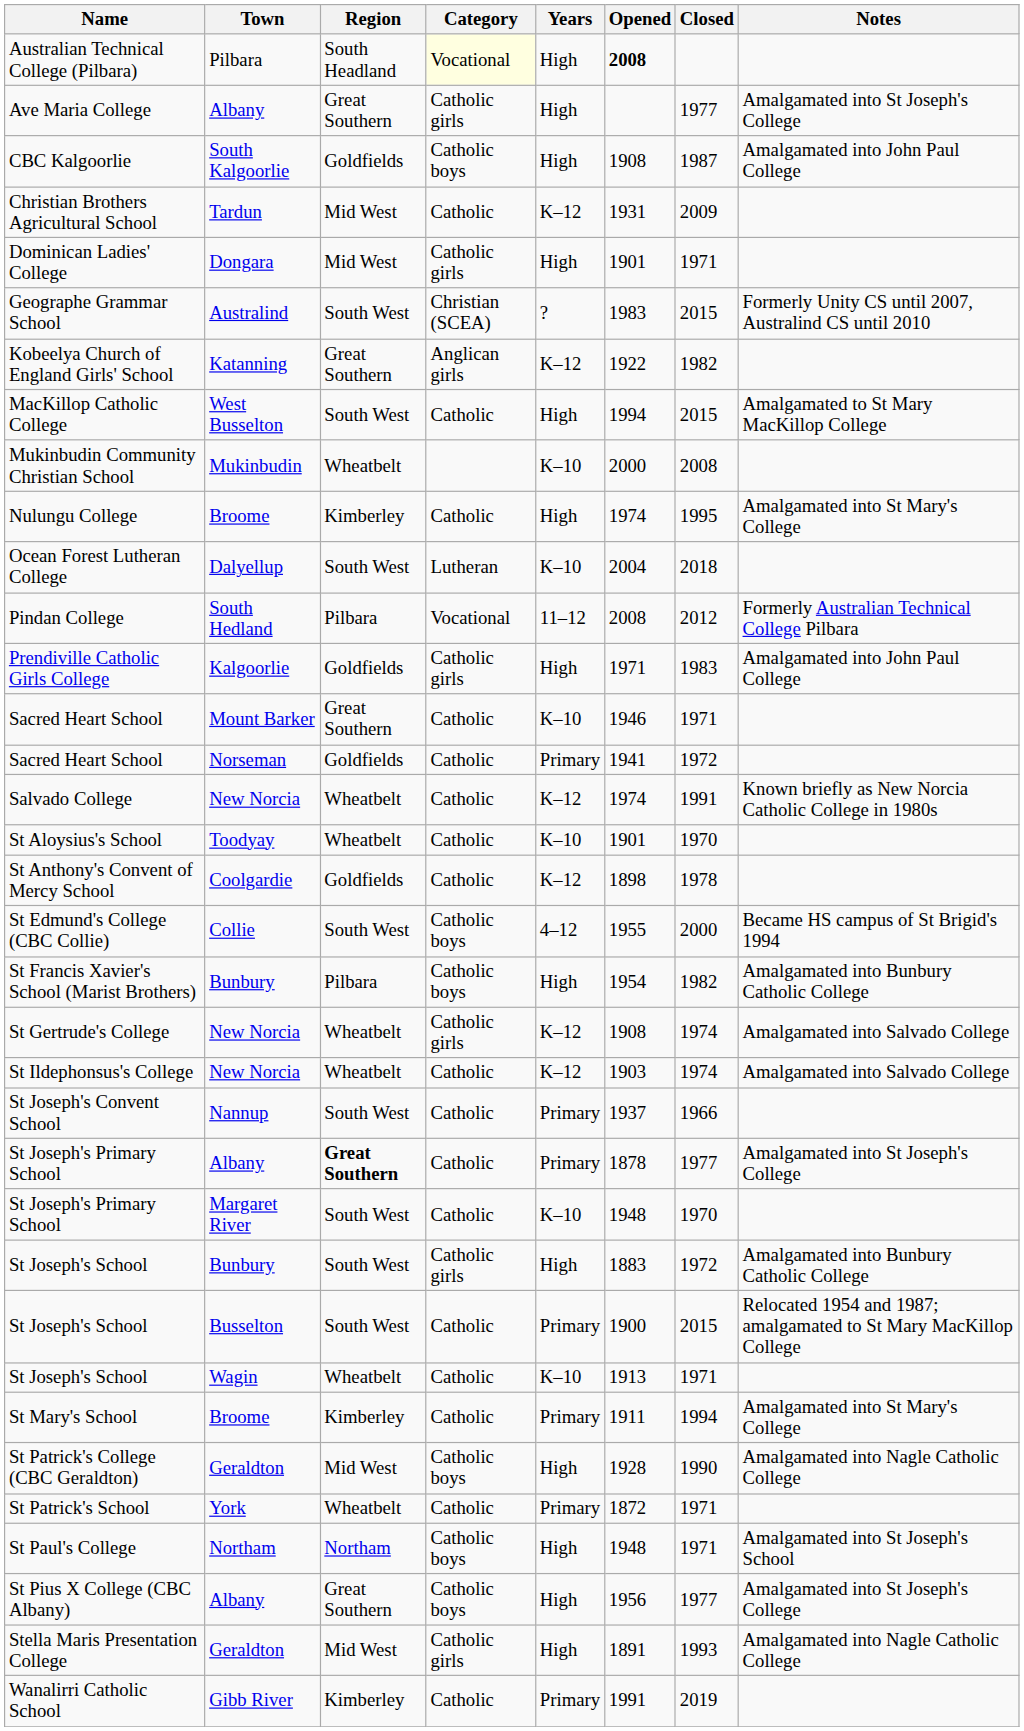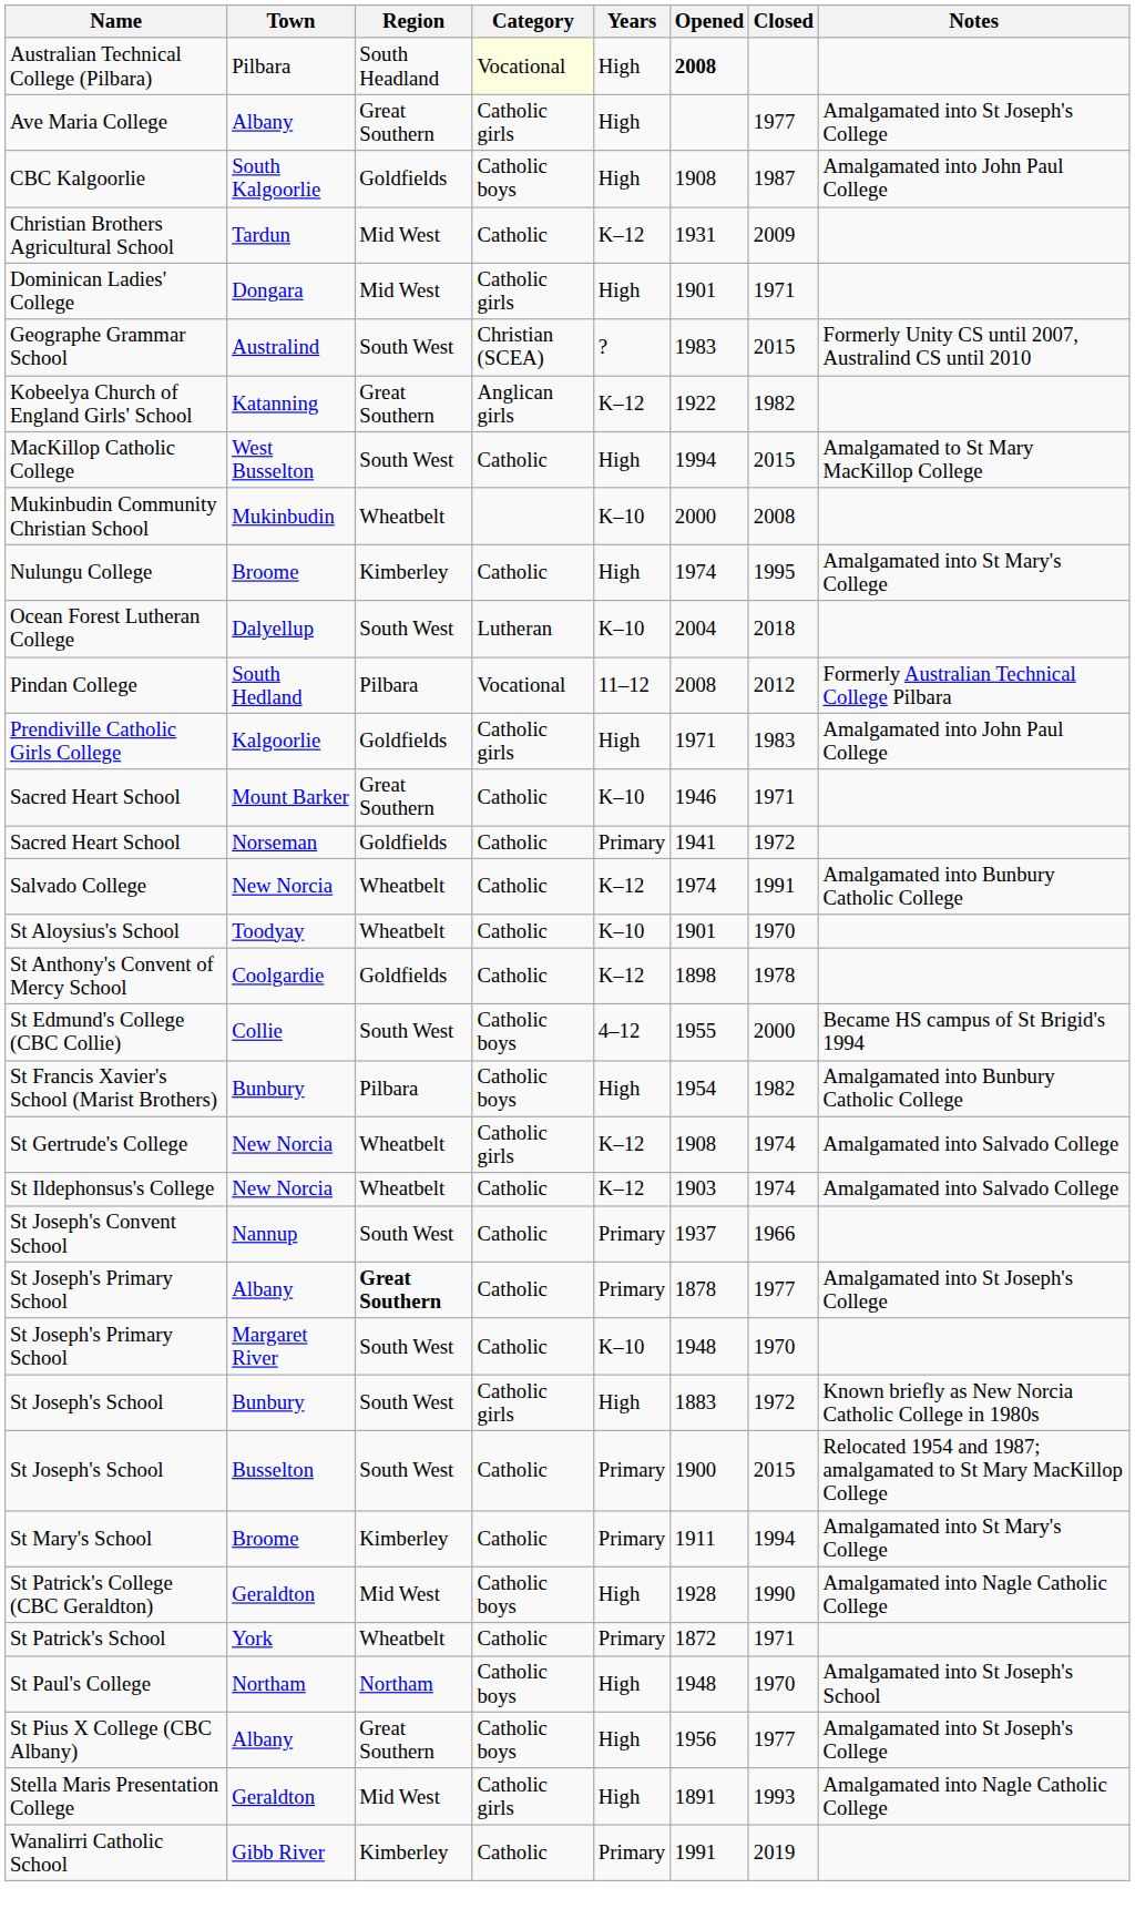 <table class="wikitable sortable">
 <tr>
 <th>Name</th>
 <th>Town</th>
 <th>Region</th>
 <th>Category</th>
 <th>Years</th>
 <th>Opened</th>
 <th>Closed</th>
 <th>Notes</th>
 </tr>
 <tr>
 <td>Australian Technical College (Pilbara)</td>
 <td>Pilbara</td>
 <td>South Headland</td>
 <td style="background: lightyellow;">Vocational</td>
 <td>High</td>
 <td><strong>2008</strong></td>
 <td></td>
 <td></td>
 </tr>
 <tr>
 <td>Ave Maria College</td>
 <td><a href='#'>Albany</a></td>
 <td>Great Southern</td>
 <td>Catholic girls</td>
 <td>High</td>
 <td></td>
 <td>1977</td>
 <td>Amalgamated into St Joseph's College</td>
 </tr>
 <tr>
 <td>CBC Kalgoorlie</td>
 <td><a href='#'>South Kalgoorlie</a></td>
 <td>Goldfields</td>
 <td>Catholic boys</td>
 <td>High</td>
 <td>1908</td>
 <td>1987</td>
 <td>Amalgamated into John Paul College</td>
 </tr>
 <tr>
 <td>Christian Brothers Agricultural School</td>
 <td><a href='#'>Tardun</a></td>
 <td>Mid West</td>
 <td>Catholic</td>
 <td>K–12</td>
 <td>1931</td>
 <td>2009</td>
 <td></td>
 </tr>
 <tr>
 <td>Dominican Ladies' College</td>
 <td><a href='#'>Dongara</a></td>
 <td>Mid West</td>
 <td>Catholic girls</td>
 <td>High</td>
 <td>1901</td>
 <td>1971</td>
 <td></td>
 </tr>
 <tr>
 <td>Geographe Grammar School</td>
 <td><a href='#'>Australind</a></td>
 <td>South West</td>
 <td>Christian (SCEA)</td>
 <td>?</td>
 <td>1983</td>
 <td>2015</td>
 <td>Formerly Unity CS until 2007, Australind CS until 2010</td>
 </tr>
 <tr>
 <td>Kobeelya Church of England Girls' School</td>
 <td><a href='#'>Katanning</a></td>
 <td>Great Southern</td>
 <td>Anglican girls</td>
 <td>K–12</td>
 <td>1922</td>
 <td>1982</td>
 <td></td>
 </tr>
 <tr>
 <td>MacKillop Catholic College</td>
 <td><a href='#'>West Busselton</a></td>
 <td>South West</td>
 <td>Catholic</td>
 <td>High</td>
 <td>1994</td>
 <td>2015</td>
 <td>Amalgamated to St Mary MacKillop College</td>
 </tr>
 <tr>
 <td>Mukinbudin Community Christian School</td>
 <td><a href='#'>Mukinbudin</a></td>
 <td>Wheatbelt</td>
 <td></td>
 <td>K–10</td>
 <td>2000</td>
 <td>2008</td>
 <td></td>
 </tr>
 <tr>
 <td>Nulungu College</td>
 <td><a href='#'>Broome</a></td>
 <td>Kimberley</td>
 <td>Catholic</td>
 <td>High</td>
 <td>1974</td>
 <td>1995</td>
 <td>Amalgamated into St Mary's College</td>
 </tr>
 <tr>
 <td>Ocean Forest Lutheran College</td>
 <td><a href='#'>Dalyellup</a></td>
 <td>South West</td>
 <td>Lutheran</td>
 <td>K–10</td>
 <td>2004</td>
 <td>2018</td>
 <td></td>
 </tr>
 <tr>
 <td>Pindan College</td>
 <td><a href='#'>South Hedland</a></td>
 <td>Pilbara</td>
 <td>Vocational</td>
 <td>11–12</td>
 <td>2008</td>
 <td>2012</td>
 <td>Formerly <a href='#'>Australian Technical College</a> Pilbara</td>
 </tr>
 <tr>
 <td><a href='#'>Prendiville Catholic Girls College</a></td>
 <td><a href='#'>Kalgoorlie</a></td>
 <td>Goldfields</td>
 <td>Catholic girls</td>
 <td>High</td>
 <td>1971</td>
 <td>1983</td>
 <td>Amalgamated into John Paul College</td>
 </tr>
 <tr>
 <td>Sacred Heart School</td>
 <td><a href='#'>Mount Barker</a></td>
 <td>Great Southern</td>
 <td>Catholic</td>
 <td>K–10</td>
 <td>1946</td>
 <td>1971</td>
 <td></td>
 </tr>
 <tr>
 <td>Sacred Heart School</td>
 <td><a href='#'>Norseman</a></td>
 <td>Goldfields</td>
 <td>Catholic</td>
 <td>Primary</td>
 <td>1941</td>
 <td>1972</td>
 <td></td>
 </tr>
 <tr>
 <td>Salvado College</td>
 <td><a href='#'>New Norcia</a></td>
 <td>Wheatbelt</td>
 <td>Catholic</td>
 <td>K–12</td>
 <td>1974</td>
 <td>1991</td>
-<td>Known briefly as New Norcia Catholic College in 1980s</td>
+<td>Amalgamated into Bunbury Catholic College</td>
 </tr>
 <tr>
 <td>St Aloysius's School</td>
 <td><a href='#'>Toodyay</a></td>
 <td>Wheatbelt</td>
 <td>Catholic</td>
 <td>K–10</td>
 <td>1901</td>
 <td>1970</td>
 <td></td>
 </tr>
 <tr>
 <td>St Anthony's Convent of Mercy School</td>
 <td><a href='#'>Coolgardie</a></td>
 <td>Goldfields</td>
 <td>Catholic</td>
 <td>K–12</td>
 <td>1898</td>
 <td>1978</td>
 <td></td>
 </tr>
 <tr>
 <td>St Edmund's College (CBC Collie)</td>
 <td><a href='#'>Collie</a></td>
 <td>South West</td>
 <td>Catholic boys</td>
 <td>4–12</td>
 <td>1955</td>
 <td>2000</td>
 <td>Became HS campus of St Brigid's 1994</td>
 </tr>
 <tr>
 <td>St Francis Xavier's School (Marist Brothers)</td>
 <td><a href='#'>Bunbury</a></td>
 <td>Pilbara</td>
 <td>Catholic boys</td>
 <td>High</td>
 <td>1954</td>
 <td>1982</td>
 <td>Amalgamated into Bunbury Catholic College</td>
 </tr>
 <tr>
 <td>St Gertrude's College</td>
 <td><a href='#'>New Norcia</a></td>
 <td>Wheatbelt</td>
 <td>Catholic girls</td>
 <td>K–12</td>
 <td>1908</td>
 <td>1974</td>
 <td>Amalgamated into Salvado College</td>
 </tr>
 <tr>
 <td>St Ildephonsus's College</td>
 <td><a href='#'>New Norcia</a></td>
 <td>Wheatbelt</td>
 <td>Catholic</td>
 <td>K–12</td>
 <td>1903</td>
 <td>1974</td>
 <td>Amalgamated into Salvado College</td>
 </tr>
 <tr>
 <td>St Joseph's Convent School</td>
 <td><a href='#'>Nannup</a></td>
 <td>South West</td>
 <td>Catholic</td>
 <td>Primary</td>
 <td>1937</td>
 <td>1966</td>
 <td></td>
 </tr>
 <tr>
 <td>St Joseph's Primary School</td>
 <td><a href='#'>Albany</a></td>
 <td><strong>Great Southern</strong></td>
 <td>Catholic</td>
 <td>Primary</td>
 <td>1878</td>
 <td>1977</td>
 <td>Amalgamated into St Joseph's College</td>
 </tr>
 <tr>
 <td>St Joseph's Primary School</td>
 <td><a href='#'>Margaret River</a></td>
 <td>South West</td>
 <td>Catholic</td>
 <td>K–10</td>
 <td>1948</td>
 <td>1970</td>
 <td></td>
 </tr>
 <tr>
 <td>St Joseph's School</td>
 <td><a href='#'>Bunbury</a></td>
 <td>South West</td>
 <td>Catholic girls</td>
 <td>High</td>
 <td>1883</td>
 <td>1972</td>
-<td>Amalgamated into Bunbury Catholic College</td>
+<td>Known briefly as New Norcia Catholic College in 1980s</td>
 </tr>
 <tr>
 <td>St Joseph's School</td>
 <td><a href='#'>Busselton</a></td>
 <td>South West</td>
 <td>Catholic</td>
 <td>Primary</td>
 <td>1900</td>
 <td>2015</td>
 <td>Relocated 1954 and 1987; amalgamated to St Mary MacKillop College</td>
-</tr>
-<tr>
-<td>St Joseph's School</td>
-<td><a href='#'>Wagin</a></td>
-<td>Wheatbelt</td>
-<td>Catholic</td>
-<td>K–10</td>
-<td>1913</td>
-<td>1971</td>
-<td></td>
 </tr>
 <tr>
 <td>St Mary's School</td>
 <td><a href='#'>Broome</a></td>
 <td>Kimberley</td>
 <td>Catholic</td>
 <td>Primary</td>
 <td>1911</td>
 <td>1994</td>
 <td>Amalgamated into St Mary's College</td>
 </tr>
 <tr>
 <td>St Patrick's College (CBC Geraldton)</td>
 <td><a href='#'>Geraldton</a></td>
 <td>Mid West</td>
 <td>Catholic boys</td>
 <td>High</td>
 <td>1928</td>
 <td>1990</td>
 <td>Amalgamated into Nagle Catholic College</td>
 </tr>
 <tr>
 <td>St Patrick's School</td>
 <td><a href='#'>York</a></td>
 <td>Wheatbelt</td>
 <td>Catholic</td>
 <td>Primary</td>
 <td>1872</td>
 <td>1971</td>
 <td></td>
 </tr>
 <tr>
 <td>St Paul's College</td>
 <td><a href='#'>Northam</a></td>
 <td><a href='#'>Northam</a></td>
 <td>Catholic boys</td>
 <td>High</td>
 <td>1948</td>
-<td>1971</td>
+<td>1970</td>
 <td>Amalgamated into St Joseph's School</td>
 </tr>
 <tr>
 <td>St Pius X College (CBC Albany)</td>
 <td><a href='#'>Albany</a></td>
 <td>Great Southern</td>
 <td>Catholic boys</td>
 <td>High</td>
 <td>1956</td>
 <td>1977</td>
 <td>Amalgamated into St Joseph's College</td>
 </tr>
 <tr>
 <td>Stella Maris Presentation College</td>
 <td><a href='#'>Geraldton</a></td>
 <td>Mid West</td>
 <td>Catholic girls</td>
 <td>High</td>
 <td>1891</td>
 <td>1993</td>
 <td>Amalgamated into Nagle Catholic College</td>
 </tr>
 <tr>
 <td>Wanalirri Catholic School</td>
 <td><a href='#'>Gibb River</a></td>
 <td>Kimberley</td>
 <td>Catholic</td>
 <td>Primary</td>
 <td>1991</td>
 <td>2019</td>
 <td></td>
 </tr>
 </table>
